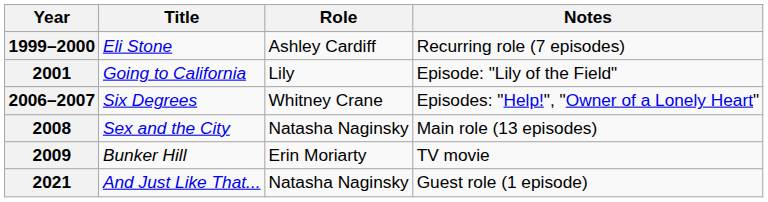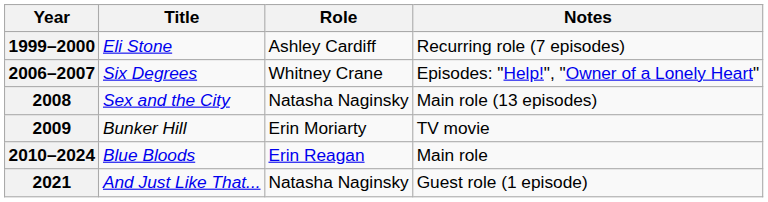 <table class="wikitable plainrowheaders sortable">
 <tr>
 <th scope="col">Year</th>
 <th scope="col">Title</th>
 <th scope="col">Role</th>
 <th scope="col" class="unsortable">Notes</th>
 </tr>
 <tr>
 <th scope="row">1999–2000</th>
 <td><em><a href='#'>Eli Stone</a></em></td>
 <td>Ashley Cardiff</td>
 <td>Recurring role (7 episodes)</td>
-</tr>
-<tr>
-<th scope="row">2001</th>
-<td><em><a href='#'>Going to California</a></em></td>
-<td>Lily</td>
-<td>Episode: "Lily of the Field"</td>
 </tr>
 <tr>
 <th scope="row">2006–2007</th>
 <td><em><a href='#'>Six Degrees</a></em></td>
 <td>Whitney Crane</td>
 <td>Episodes: "<a href='#'>Help!</a>", "<a href='#'>Owner of a Lonely Heart</a>"</td>
 </tr>
 <tr>
 <th scope="row">2008</th>
 <td><em><a href='#'>Sex and the City</a></em></td>
 <td>Natasha Naginsky</td>
 <td>Main role (13 episodes)</td>
 </tr>
 <tr>
 <th scope="row">2009</th>
 <td><em>Bunker Hill</em></td>
 <td>Erin Moriarty</td>
 <td>TV movie</td>
 </tr>
 <tr>
+<th scope="row">2010–2024</th>
+<td><em><a href='#'>Blue Bloods</a></em></td>
+<td><a href='#'>Erin Reagan</a></td>
+<td>Main role</td>
+</tr>
+<tr>
 <th scope="row">2021</th>
 <td><em><a href='#'>And Just Like That...</a></em></td>
 <td>Natasha Naginsky</td>
 <td>Guest role (1 episode)</td>
 </tr>
 </table>
